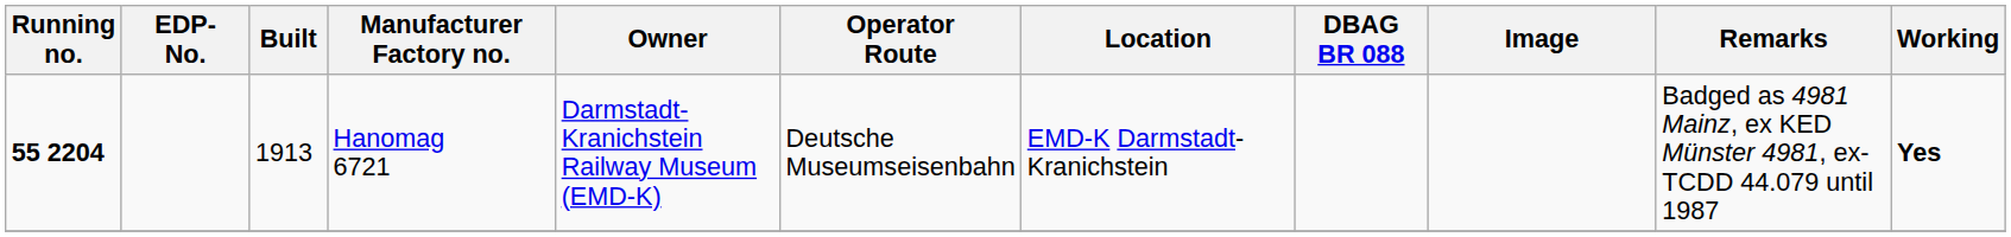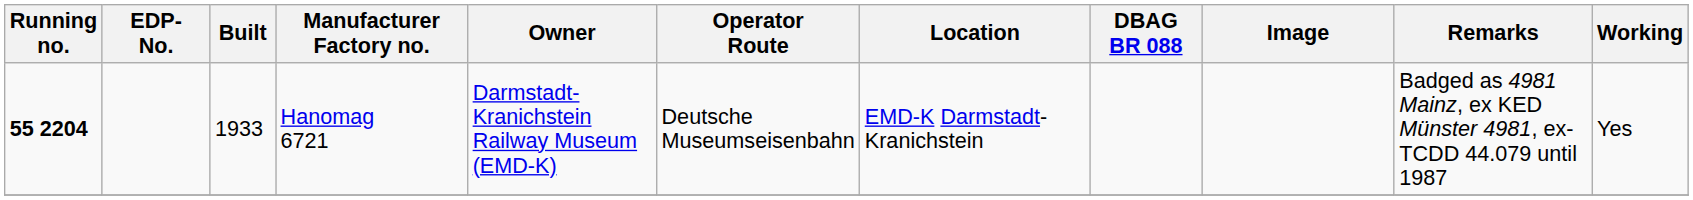 <table class="wikitable" style="width="100%"; border:solid 1px #AAAAAA; background:#e3e3e3;">
 <tr>
 <th width="5%">Running<br>no.</th>
 <th width="7%">EDP-<br>No.</th>
 <th width="4%">Built</th>
 <th width="12%">Manufacturer<br>Factory no.</th>
 <th width="12%">Owner</th>
 <th width="12%">Operator<br>Route</th>
 <th width="15%">Location</th>
 <th width="7%">DBAG<br><a href='#'>BR 088</a></th>
 <th width="13%">Image</th>
 <th width="20%">Remarks</th>
 <th width="8%">Working</th>
 </tr>
 <tr>
 <td><strong>55 2204</strong></td>
 <td></td>
-<td>1913</td>
+<td>1933</td>
 <td><a href='#'>Hanomag</a><br>6721</td>
 <td><a href='#'>Darmstadt-Kranichstein Railway Museum (EMD-K)</a></td>
 <td>Deutsche Museumseisenbahn</td>
 <td><a href='#'>EMD-K</a> <a href='#'>Darmstadt</a>-Kranichstein</td>
 <td></td>
 <td></td>
 <td>Badged as <em>4981 Mainz</em>, ex KED <em>Münster 4981</em>, ex-TCDD 44.079 until 1987</td>
-<td><strong>Yes</strong></td>
+<td>Yes</td>
 </tr>
 <tr>
 </tr>
 </table>
